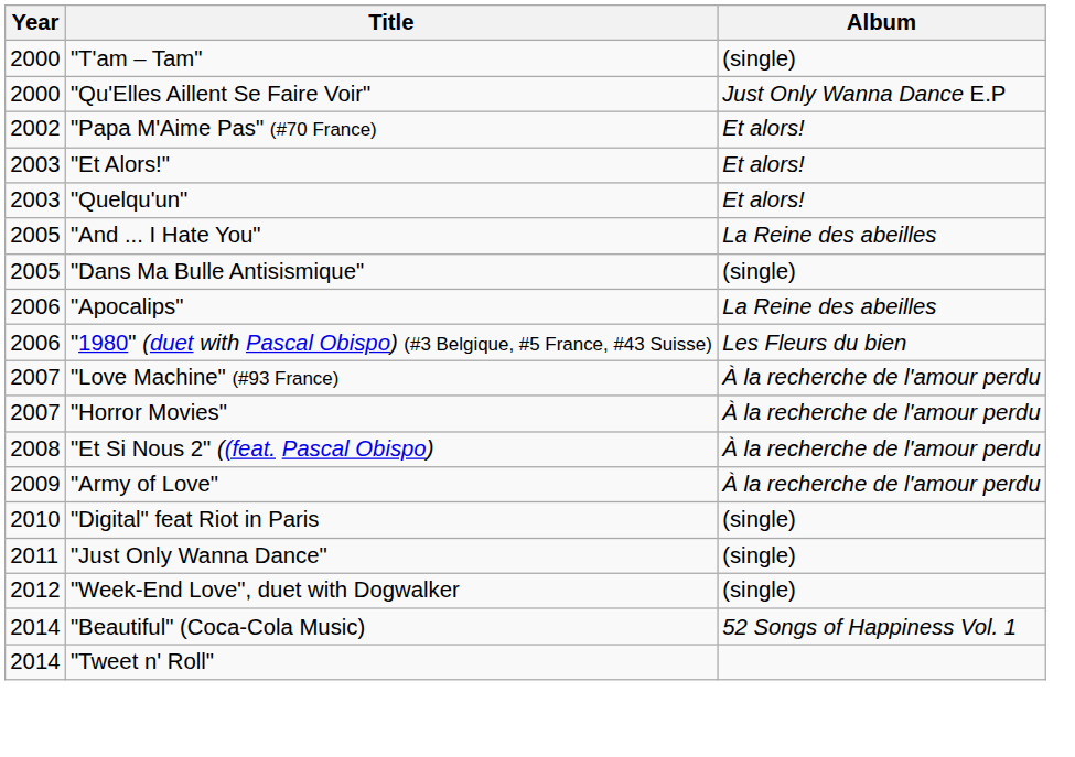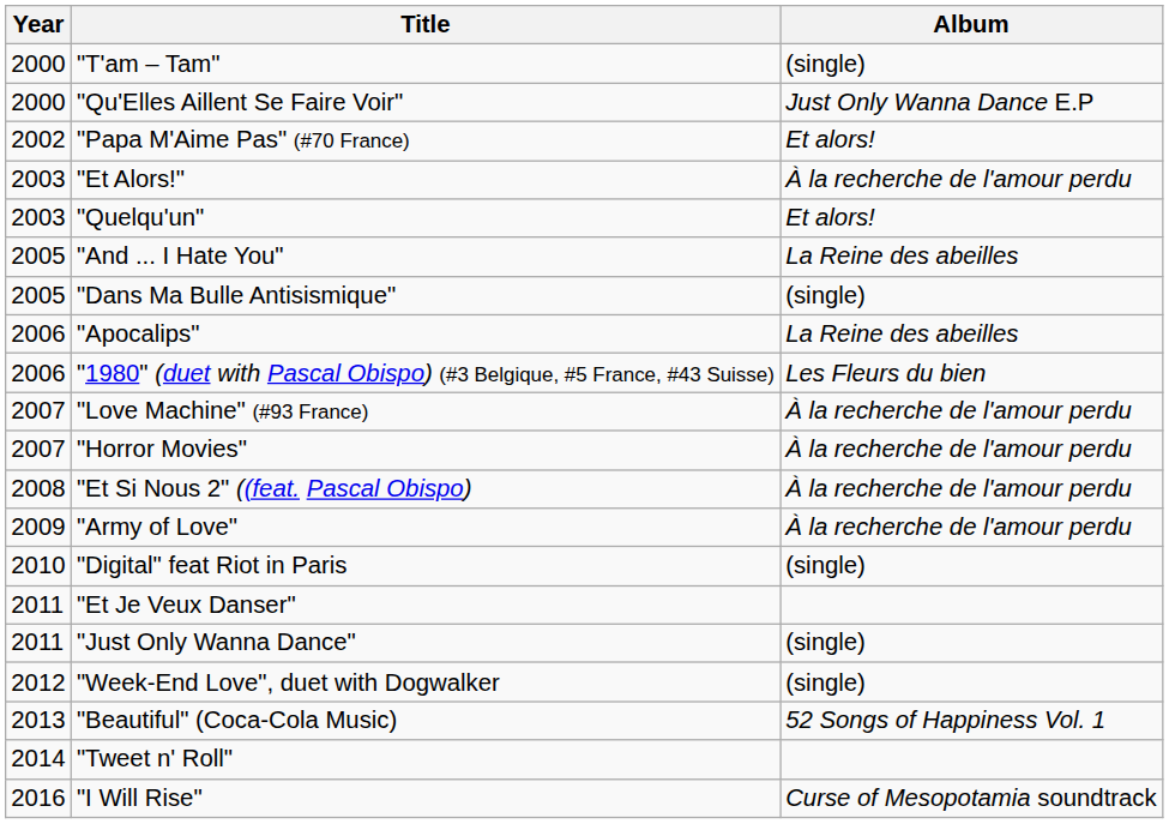 <table class="wikitable">
 <tr>
 <th>Year</th>
 <th>Title</th>
 <th>Album</th>
 </tr>
 <tr>
 <td>2000</td>
 <td>"T'am – Tam"</td>
 <td>(single)</td>
 </tr>
 <tr>
 <td>2000</td>
 <td>"Qu'Elles Aillent Se Faire Voir"</td>
 <td><em>Just Only Wanna Dance</em> E.P</td>
 </tr>
 <tr>
 <td>2002</td>
 <td>"Papa M'Aime Pas" <small>(#70 France)</small></td>
 <td><em>Et alors!</em></td>
 </tr>
 <tr>
 <td>2003</td>
 <td>"Et Alors!"</td>
-<td><em>Et alors!</em></td>
+<td><em>À la recherche de l'amour perdu</em></td>
 </tr>
 <tr>
 <td>2003</td>
 <td>"Quelqu'un"</td>
 <td><em>Et alors!</em></td>
 </tr>
 <tr>
 <td>2005</td>
 <td>"And ... I Hate You"</td>
 <td><em>La Reine des abeilles</em></td>
 </tr>
 <tr>
 <td>2005</td>
 <td>"Dans Ma Bulle Antisismique"</td>
 <td>(single)</td>
 </tr>
 <tr>
 <td>2006</td>
 <td>"Apocalips"</td>
 <td><em>La Reine des abeilles</em></td>
 </tr>
 <tr>
 <td>2006</td>
 <td>"<a href='#'>1980</a>" <em>(<a href='#'>duet</a> with <a href='#'>Pascal Obispo</a>)</em> <small>(#3 Belgique, #5 France, #43 Suisse)</small></td>
 <td><em>Les Fleurs du bien</em></td>
 </tr>
 <tr>
 <td>2007</td>
 <td>"Love Machine" <small>(#93 France)</small></td>
 <td><em>À la recherche de l'amour perdu</em></td>
 </tr>
 <tr>
 <td>2007</td>
 <td>"Horror Movies"</td>
 <td><em>À la recherche de l'amour perdu</em></td>
 </tr>
 <tr>
 <td>2008</td>
 <td>"Et Si Nous 2" <em>(<a href='#'>(feat.</a> <a href='#'>Pascal Obispo</a>)</em></td>
 <td><em>À la recherche de l'amour perdu</em></td>
 </tr>
 <tr>
 <td>2009</td>
 <td>"Army of Love"</td>
 <td><em>À la recherche de l'amour perdu</em></td>
 </tr>
 <tr>
 <td>2010</td>
 <td>"Digital" feat Riot in Paris</td>
 <td>(single)</td>
 </tr>
 <tr>
 <td>2011</td>
+<td>"Et Je Veux Danser"</td>
+<td></td>
+</tr>
+<tr>
+<td>2011</td>
 <td>"Just Only Wanna Dance"</td>
 <td>(single)</td>
 </tr>
 <tr>
 <td>2012</td>
 <td>"Week-End Love", duet with Dogwalker</td>
 <td>(single)</td>
 </tr>
 <tr>
-<td>2014</td>
+<td>2013</td>
 <td>"Beautiful" (Coca-Cola Music)</td>
 <td><em>52 Songs of Happiness Vol. 1</em></td>
 </tr>
 <tr>
 <td>2014</td>
 <td>"Tweet n' Roll"</td>
 <td></td>
 </tr>
+<tr>
+<td>2016</td>
+<td>"I Will Rise"</td>
+<td><em>Curse of Mesopotamia</em> soundtrack</td>
+</tr>
 </table>
